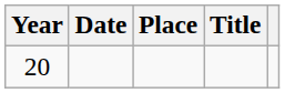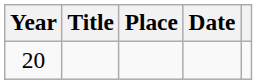 <table class="wikitable plainrowheaders sortable">
 <tr>
 <th scope="col">Year</th>
+<th scope="col">Title</th>
+<th scope="col">Place</th>
 <th scope="col">Date</th>
-<th scope="col">Place</th>
-<th scope="col">Title</th>
 <th></th>
 </tr>
 <tr>
 <td style="text-align: center;">20</td>
 <td></td>
 <td></td>
 <td></td>
 <td></td>
 </tr>
 </table>
